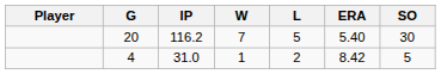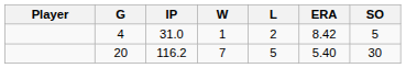 <table class="wikitable sortable">
 <tr>
 <th bgcolor="#DDDDFF" width="16%">Player</th>
 <th bgcolor="#DDDDFF" width="9%">G</th>
 <th bgcolor="#DDDDFF" width="9%">IP</th>
 <th bgcolor="#DDDDFF" width="9%">W</th>
 <th bgcolor="#DDDDFF" width="9%">L</th>
 <th bgcolor="#DDDDFF" width="9%">ERA</th>
 <th bgcolor="#DDDDFF" width="9%">SO</th>
 </tr>
 <tr align="center">
 <td></td>
+<td>4</td>
+<td>31.0</td>
+<td>1</td>
+<td>2</td>
+<td>8.42</td>
+<td>5</td>
+</tr>
+<tr align="center">
+<td></td>
 <td>20</td>
 <td>116.2</td>
 <td>7</td>
 <td>5</td>
 <td>5.40</td>
 <td>30</td>
 </tr>
-<tr align="center">
-<td></td>
-<td>4</td>
-<td>31.0</td>
-<td>1</td>
-<td>2</td>
-<td>8.42</td>
-<td>5</td>
-</tr>
 </table>
